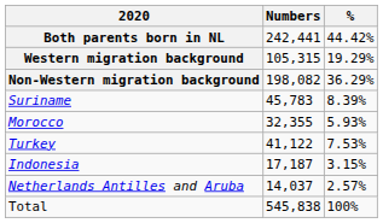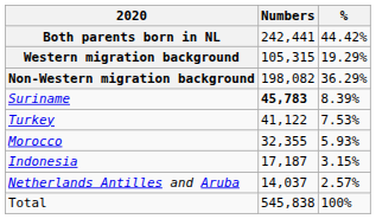 <table class="wikitable">
 <tr>
 <th>2020</th>
 <th>Numbers</th>
 <th>%</th>
 </tr>
 <tr>
 <th>Both parents born in NL</th>
 <td>242,441</td>
 <td>44.42%</td>
 </tr>
 <tr>
 <th>Western migration background</th>
 <td>105,315</td>
 <td>19.29%</td>
 </tr>
 <tr>
 <th>Non-Western migration background</th>
 <td>198,082</td>
 <td>36.29%</td>
 </tr>
 <tr>
 <td><em><a href='#'>Suriname</a></em></td>
-<td>45,783</td>
+<td><strong>45,783</strong></td>
 <td>8.39%</td>
+</tr>
+<tr>
+<td><em><a href='#'>Turkey</a></em></td>
+<td>41,122</td>
+<td>7.53%</td>
 </tr>
 <tr>
 <td><em><a href='#'>Morocco</a></em></td>
 <td>32,355</td>
 <td>5.93%</td>
-</tr>
-<tr>
-<td><em><a href='#'>Turkey</a></em></td>
-<td>41,122</td>
-<td>7.53%</td>
 </tr>
 <tr>
 <td><em><a href='#'>Indonesia</a></em></td>
 <td>17,187</td>
 <td>3.15%</td>
 </tr>
 <tr>
 <td><em><a href='#'>Netherlands Antilles</a> and <a href='#'>Aruba</a></em></td>
 <td>14,037</td>
 <td>2.57%</td>
 </tr>
 <tr>
 <td>Total</td>
 <td>545,838</td>
 <td>100%</td>
 </tr>
 </table>
